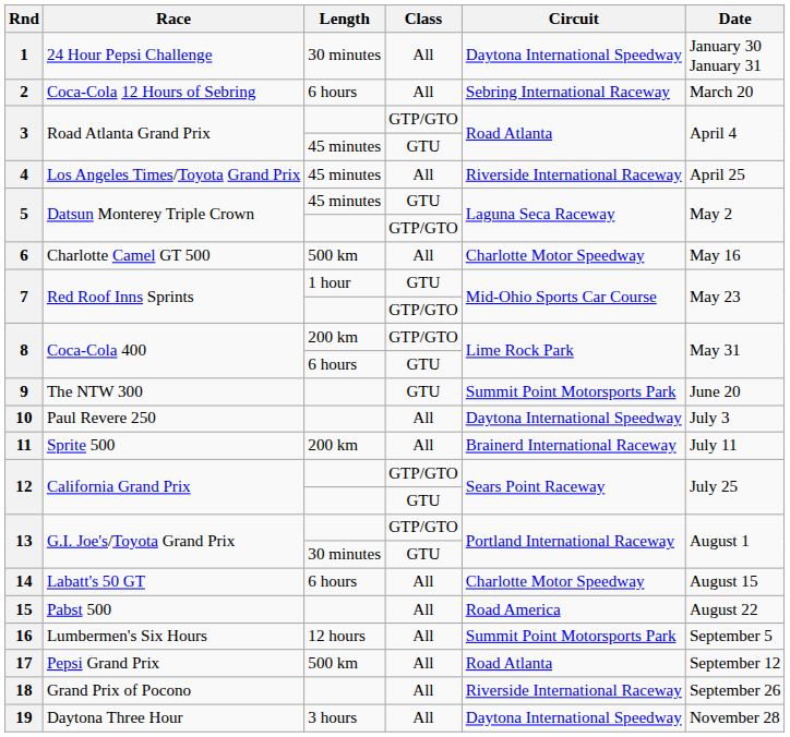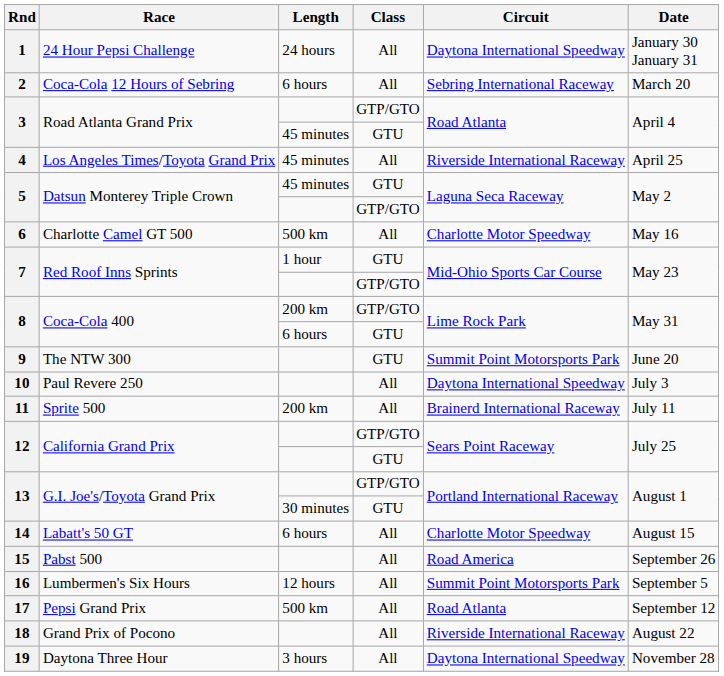 <table class="wikitable" style="font-size: 90%;">
 <tr>
 <th>Rnd</th>
 <th>Race</th>
 <th>Length</th>
 <th>Class</th>
 <th>Circuit</th>
 <th>Date</th>
 </tr>
 <tr>
 <th>1</th>
 <td><a href='#'>24 Hour Pepsi Challenge</a></td>
-<td>30 minutes</td>
+<td>24 hours</td>
 <td align="center">All</td>
 <td><a href='#'>Daytona International Speedway</a></td>
 <td>January 30<br>January 31</td>
 </tr>
 <tr>
 <th>2</th>
 <td><a href='#'>Coca-Cola</a> <a href='#'>12 Hours of Sebring</a></td>
 <td>6 hours</td>
 <td align="center">All</td>
 <td><a href='#'>Sebring International Raceway</a></td>
 <td>March 20</td>
 </tr>
 <tr>
 <th rowspan=2>3</th>
 <td rowspan=2>Road Atlanta Grand Prix</td>
 <td></td>
 <td align="center">GTP/GTO</td>
 <td rowspan=2><a href='#'>Road Atlanta</a></td>
 <td rowspan=2>April 4</td>
 </tr>
 <tr>
 <td>45 minutes</td>
 <td align="center">GTU</td>
 </tr>
 <tr>
 <th>4</th>
 <td><a href='#'>Los Angeles Times</a>/<a href='#'>Toyota</a> <a href='#'>Grand Prix</a></td>
 <td>45 minutes</td>
 <td align="center">All</td>
 <td><a href='#'>Riverside International Raceway</a></td>
 <td>April 25</td>
 </tr>
 <tr>
 <th rowspan=2>5</th>
 <td rowspan=2><a href='#'>Datsun</a> Monterey Triple Crown</td>
 <td>45 minutes</td>
 <td align="center">GTU</td>
 <td rowspan=2><a href='#'>Laguna Seca Raceway</a></td>
 <td rowspan=2>May 2</td>
 </tr>
 <tr>
 <td></td>
 <td align="center">GTP/GTO</td>
 </tr>
 <tr>
 <th>6</th>
 <td>Charlotte <a href='#'>Camel</a> GT 500</td>
 <td>500 km</td>
 <td align="center">All</td>
 <td><a href='#'>Charlotte Motor Speedway</a></td>
 <td>May 16</td>
 </tr>
 <tr>
 <th rowspan=2>7</th>
 <td rowspan=2><a href='#'>Red Roof Inns</a> Sprints</td>
 <td>1 hour</td>
 <td align="center">GTU</td>
 <td rowspan=2><a href='#'>Mid-Ohio Sports Car Course</a></td>
 <td rowspan=2>May 23</td>
 </tr>
 <tr>
 <td></td>
 <td align="center">GTP/GTO</td>
 </tr>
 <tr>
 <th rowspan=2>8</th>
 <td rowspan=2><a href='#'>Coca-Cola</a> 400</td>
 <td>200 km</td>
 <td align="center">GTP/GTO</td>
 <td rowspan=2><a href='#'>Lime Rock Park</a></td>
 <td rowspan=2>May 31</td>
 </tr>
 <tr>
 <td>6 hours</td>
 <td align="center">GTU</td>
 </tr>
 <tr>
 <th>9</th>
 <td>The NTW 300</td>
 <td></td>
 <td align="center">GTU</td>
 <td><a href='#'>Summit Point Motorsports Park</a></td>
 <td>June 20</td>
 </tr>
 <tr>
 <th>10</th>
 <td>Paul Revere 250</td>
 <td></td>
 <td align="center">All</td>
 <td><a href='#'>Daytona International Speedway</a></td>
 <td>July 3</td>
 </tr>
 <tr>
 <th>11</th>
 <td><a href='#'>Sprite</a> 500</td>
 <td>200 km</td>
 <td align="center">All</td>
 <td><a href='#'>Brainerd International Raceway</a></td>
 <td>July 11</td>
 </tr>
 <tr>
 <th rowspan=2>12</th>
 <td rowspan=2><a href='#'>California Grand Prix</a></td>
 <td></td>
 <td align="center">GTP/GTO</td>
 <td rowspan=2><a href='#'>Sears Point Raceway</a></td>
 <td rowspan=2>July 25</td>
 </tr>
 <tr>
 <td></td>
 <td align="center">GTU</td>
 </tr>
 <tr>
 <th rowspan=2>13</th>
 <td rowspan=2><a href='#'>G.I. Joe's</a>/<a href='#'>Toyota</a> Grand Prix</td>
 <td></td>
 <td align="center">GTP/GTO</td>
 <td rowspan=2><a href='#'>Portland International Raceway</a></td>
 <td rowspan=2>August 1</td>
 </tr>
 <tr>
 <td>30 minutes</td>
 <td align="center">GTU</td>
 </tr>
 <tr>
 <th>14</th>
 <td><a href='#'>Labatt's 50 GT</a></td>
 <td>6 hours</td>
 <td align="center">All</td>
 <td><a href='#'>Charlotte Motor Speedway</a></td>
 <td>August 15</td>
 </tr>
 <tr>
 <th>15</th>
 <td><a href='#'>Pabst</a> 500</td>
 <td></td>
 <td align="center">All</td>
 <td><a href='#'>Road America</a></td>
-<td>August 22</td>
+<td>September 26</td>
 </tr>
 <tr>
 <th>16</th>
 <td>Lumbermen's Six Hours</td>
 <td>12 hours</td>
 <td align="center">All</td>
 <td><a href='#'>Summit Point Motorsports Park</a></td>
 <td>September 5</td>
 </tr>
 <tr>
 <th>17</th>
 <td><a href='#'>Pepsi</a> Grand Prix</td>
 <td>500 km</td>
 <td align="center">All</td>
 <td><a href='#'>Road Atlanta</a></td>
 <td>September 12</td>
 </tr>
 <tr>
 <th>18</th>
 <td>Grand Prix of Pocono</td>
 <td></td>
 <td align="center">All</td>
 <td><a href='#'>Riverside International Raceway</a></td>
-<td>September 26</td>
+<td>August 22</td>
 </tr>
 <tr>
 <th>19</th>
 <td>Daytona Three Hour</td>
 <td>3 hours</td>
 <td align="center">All</td>
 <td><a href='#'>Daytona International Speedway</a></td>
 <td>November 28</td>
 </tr>
 </table>
